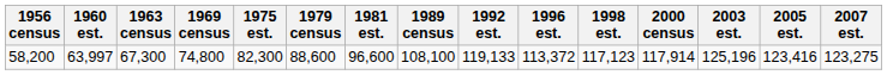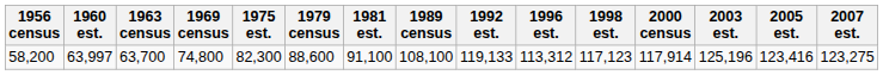 <table class="wikitable">
 <tr>
 <th>1956 <br> census</th>
 <th>1960 <br> est.</th>
 <th>1963 <br> census</th>
 <th>1969 <br> census</th>
 <th>1975 <br> est.</th>
 <th>1979 <br> census</th>
 <th>1981 <br> est.</th>
 <th>1989 <br> census</th>
 <th>1992 <br> est.</th>
 <th>1996 <br> est.</th>
 <th>1998 <br> est.</th>
 <th>2000 <br> census</th>
 <th>2003 <br> est.</th>
 <th>2005 <br> est.</th>
 <th>2007 <br> est.</th>
 </tr>
 <tr>
 <td>58,200</td>
 <td>63,997</td>
-<td>67,300</td>
+<td>63,700</td>
 <td>74,800</td>
 <td>82,300</td>
 <td>88,600</td>
-<td>96,600</td>
+<td>91,100</td>
 <td>108,100</td>
 <td>119,133</td>
-<td>113,372</td>
+<td>113,312</td>
 <td>117,123</td>
 <td>117,914</td>
 <td>125,196</td>
 <td>123,416</td>
 <td>123,275</td>
 </tr>
 </table>
